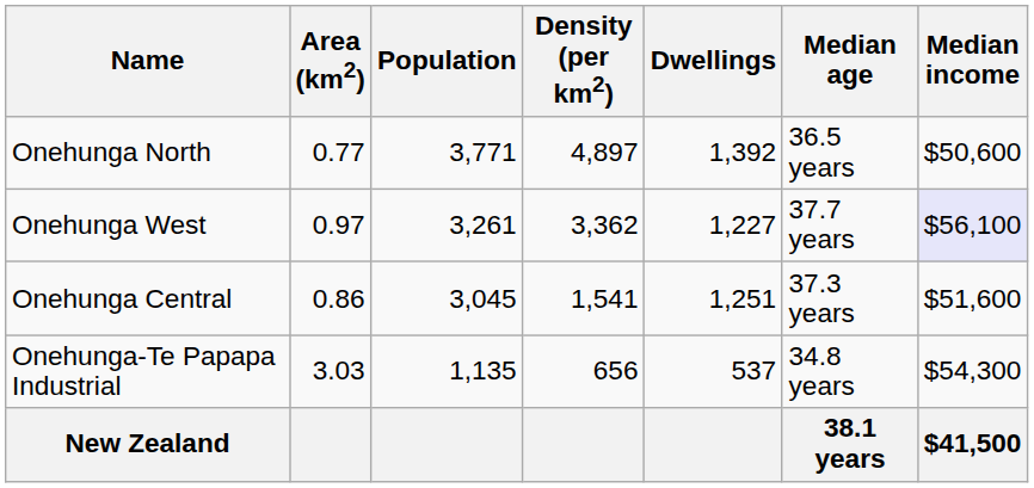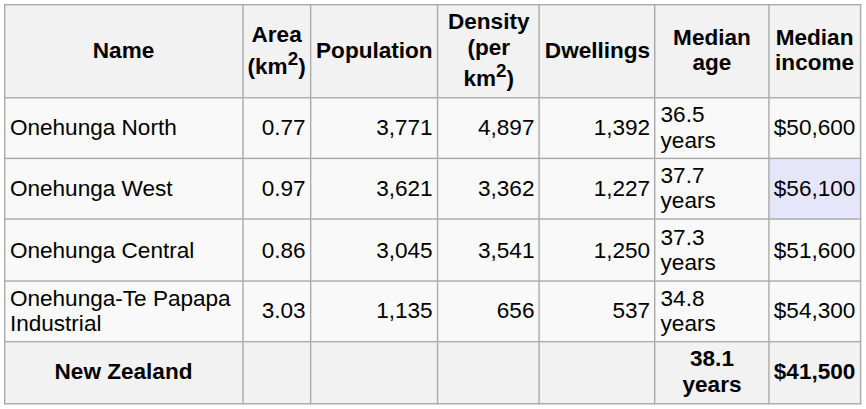 <table class="wikitable">
 <tr>
 <th>Name</th>
 <th>Area<br>(km<sup>2</sup>)</th>
 <th>Population</th>
 <th>Density<br>(per km<sup>2</sup>)</th>
 <th>Dwellings</th>
 <th>Median age</th>
 <th>Median<br>income</th>
 </tr>
 <tr>
 <td>Onehunga North</td>
 <td style="text-align:right;">0.77</td>
 <td style="text-align:right;">3,771</td>
 <td style="text-align:right;">4,897</td>
 <td style="text-align:right;">1,392</td>
 <td>36.5 years</td>
 <td>$50,600</td>
 </tr>
 <tr>
 <td>Onehunga West</td>
 <td style="text-align:right;">0.97</td>
-<td style="text-align:right;">3,261</td>
+<td style="text-align:right;">3,621</td>
 <td style="text-align:right;">3,362</td>
 <td style="text-align:right;">1,227</td>
 <td>37.7 years</td>
 <td style="background: lavender;">$56,100</td>
 </tr>
 <tr>
 <td>Onehunga Central</td>
 <td style="text-align:right;">0.86</td>
 <td style="text-align:right;">3,045</td>
-<td style="text-align:right;">1,541</td>
-<td style="text-align:right;">1,251</td>
+<td style="text-align:right;">3,541</td>
+<td style="text-align:right;">1,250</td>
 <td>37.3 years</td>
 <td>$51,600</td>
 </tr>
 <tr>
 <td>Onehunga-Te Papapa Industrial</td>
 <td style="text-align:right;">3.03</td>
 <td style="text-align:right;">1,135</td>
 <td style="text-align:right;">656</td>
 <td style="text-align:right;">537</td>
 <td>34.8 years</td>
 <td>$54,300</td>
 </tr>
 <tr>
 <th>New Zealand</th>
 <th></th>
 <th></th>
 <th></th>
 <th></th>
 <th>38.1 years</th>
 <th style="text-align:left;">$41,500</th>
 </tr>
 </table>
